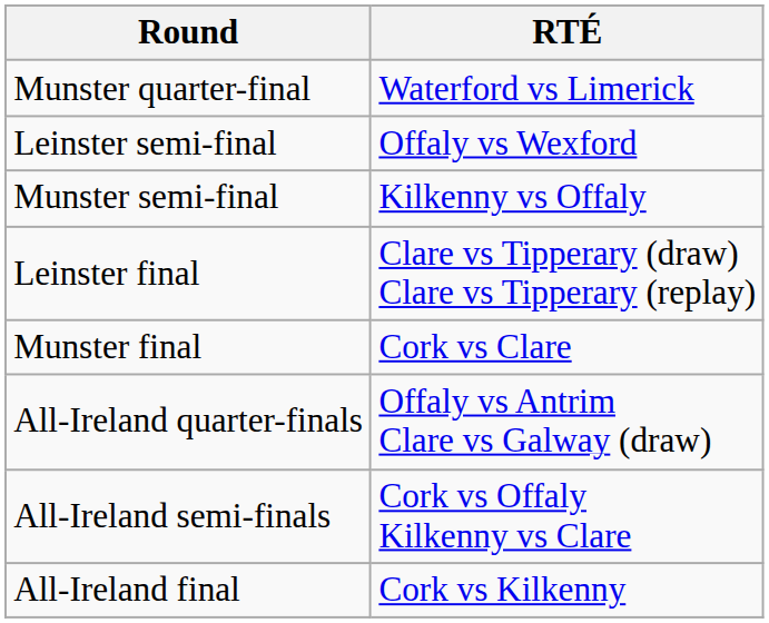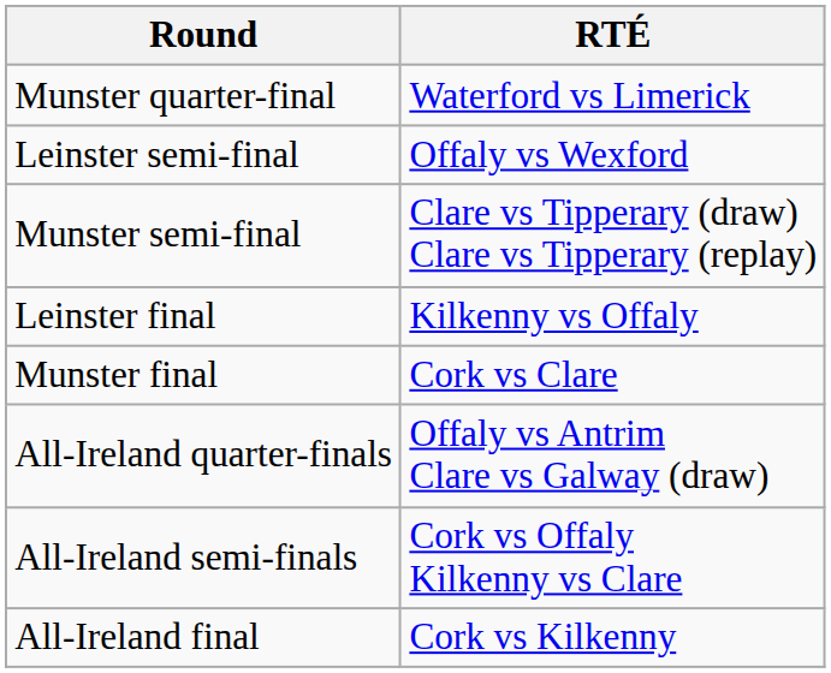 <table class="wikitable">
 <tr>
 <th>Round</th>
 <th>RTÉ</th>
 </tr>
 <tr>
 <td>Munster quarter-final</td>
 <td><a href='#'>Waterford vs Limerick</a></td>
 </tr>
 <tr>
 <td>Leinster semi-final</td>
 <td><a href='#'>Offaly vs Wexford</a></td>
 </tr>
 <tr>
 <td>Munster semi-final</td>
-<td><a href='#'>Kilkenny vs Offaly</a></td>
+<td><a href='#'>Clare vs Tipperary</a> (draw)<br><a href='#'>Clare vs Tipperary</a> (replay)</td>
 </tr>
 <tr>
 <td>Leinster final</td>
-<td><a href='#'>Clare vs Tipperary</a> (draw)<br><a href='#'>Clare vs Tipperary</a> (replay)</td>
+<td><a href='#'>Kilkenny vs Offaly</a></td>
 </tr>
 <tr>
 <td>Munster final</td>
 <td><a href='#'>Cork vs Clare</a></td>
 </tr>
 <tr>
 <td>All-Ireland quarter-finals</td>
 <td><a href='#'>Offaly vs Antrim</a><br><a href='#'>Clare vs Galway</a> (draw)</td>
 </tr>
 <tr>
 <td>All-Ireland semi-finals</td>
 <td><a href='#'>Cork vs Offaly</a><br><a href='#'>Kilkenny vs Clare</a></td>
 </tr>
 <tr>
 <td>All-Ireland final</td>
 <td><a href='#'>Cork vs Kilkenny</a></td>
 </tr>
 </table>
